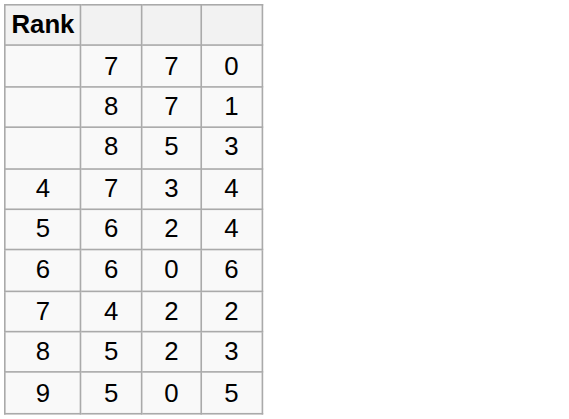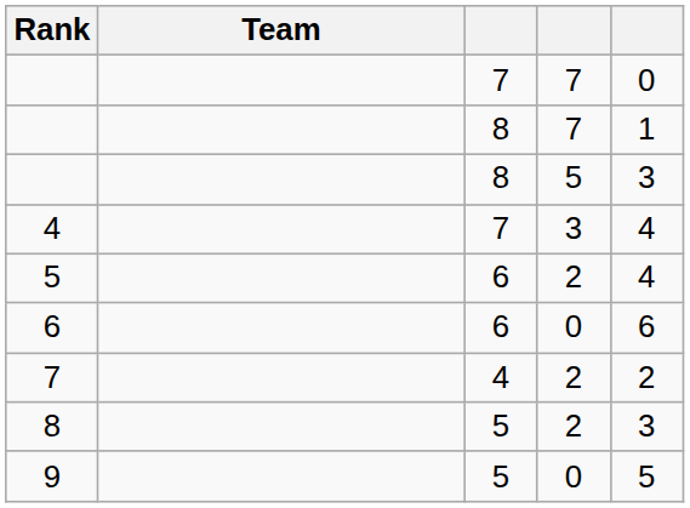 <table class="wikitable" style="text-align: center;">
 <tr>
 <th width=40>Rank</th>
+<th width=180>Team</th>
 <th width=30></th>
 <th width=30></th>
 <th width=30></th>
 </tr>
 <tr>
 <td></td>
+<td align=left></td>
 <td>7</td>
 <td>7</td>
 <td>0</td>
 </tr>
 <tr>
 <td></td>
+<td align=left></td>
 <td>8</td>
 <td>7</td>
 <td>1</td>
 </tr>
 <tr>
 <td></td>
+<td align=left></td>
 <td>8</td>
 <td>5</td>
 <td>3</td>
 </tr>
 <tr>
 <td>4</td>
+<td align=left></td>
 <td>7</td>
 <td>3</td>
 <td>4</td>
 </tr>
 <tr>
 <td>5</td>
+<td align=left></td>
 <td>6</td>
 <td>2</td>
 <td>4</td>
 </tr>
 <tr>
 <td>6</td>
+<td align=left></td>
 <td>6</td>
 <td>0</td>
 <td>6</td>
 </tr>
 <tr>
 <td>7</td>
+<td align=left></td>
 <td>4</td>
 <td>2</td>
 <td>2</td>
 </tr>
 <tr>
 <td>8</td>
+<td align=left></td>
 <td>5</td>
 <td>2</td>
 <td>3</td>
 </tr>
 <tr>
 <td>9</td>
+<td align=left></td>
 <td>5</td>
 <td>0</td>
 <td>5</td>
 </tr>
 </table>
